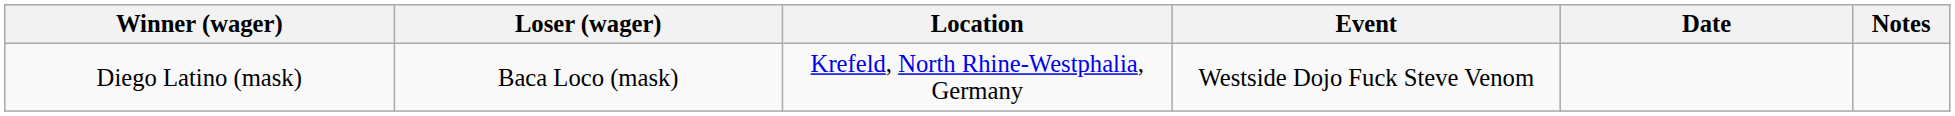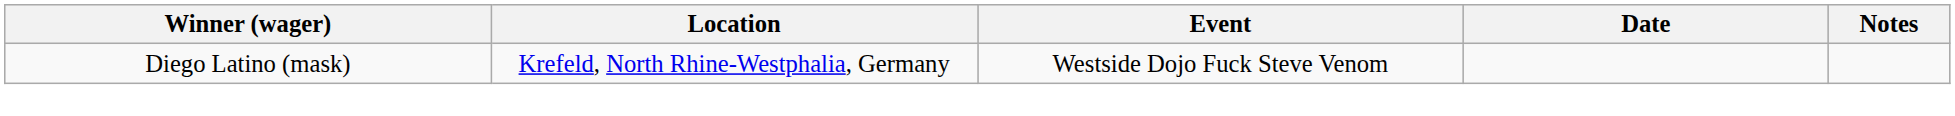 <table class="wikitable sortable" width=100%  style="text-align: center">
 <tr>
 <th width=20% scope="col">Winner (wager)</th>
-<th width=20% scope="col">Loser (wager)</th>
 <th width=20% scope="col">Location</th>
 <th width=20% scope="col">Event</th>
 <th width=15% scope="col">Date</th>
 <th class="unsortable" width=5% scope="col">Notes</th>
 </tr>
 <tr>
 <td>Diego Latino (mask)</td>
-<td>Baca Loco (mask)</td>
 <td><a href='#'>Krefeld</a>, <a href='#'>North Rhine-Westphalia</a>, Germany</td>
 <td>Westside Dojo Fuck Steve Venom</td>
 <td></td>
 <td></td>
 </tr>
 </table>
